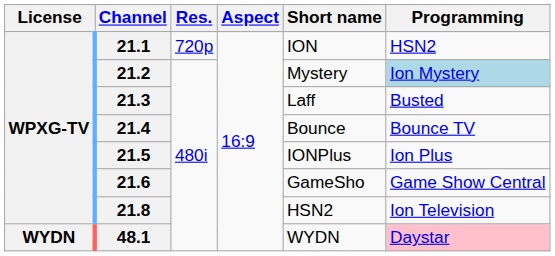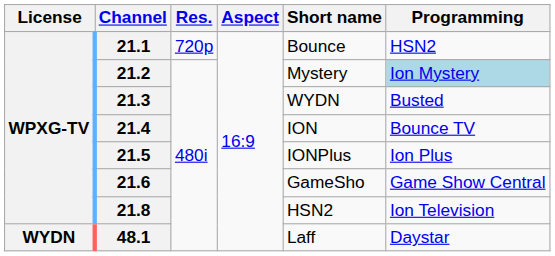 <table class="wikitable">
 <tr>
 <th scope = "col">License</th>
 <th scope = "col"><a href='#'>Channel</a></th>
 <th scope = "col"><a href='#'>Res.</a></th>
 <th scope = "col"><a href='#'>Aspect</a></th>
 <th scope = "col">Short name</th>
 <th scope = "col">Programming</th>
 </tr>
 <tr>
 <th rowspan = "7" scope = "row" style="border-right: 4px solid #60B0FF;">WPXG-TV</th>
 <th scope = "row">21.1</th>
 <td><a href='#'>720p</a></td>
 <td rowspan=8><a href='#'>16:9</a></td>
-<td>ION</td>
+<td>Bounce</td>
 <td><a href='#'>HSN2</a></td>
 </tr>
 <tr>
 <th scope = "row">21.2</th>
 <td rowspan=7><a href='#'>480i</a></td>
 <td>Mystery</td>
 <td style="background: lightblue;"><a href='#'>Ion Mystery</a></td>
 </tr>
 <tr>
 <th scope = "row">21.3</th>
-<td>Laff</td>
+<td>WYDN</td>
 <td><a href='#'>Busted</a></td>
 </tr>
 <tr>
 <th scope = "row">21.4</th>
-<td>Bounce</td>
+<td>ION</td>
 <td><a href='#'>Bounce TV</a></td>
 </tr>
 <tr>
 <th scope = "row">21.5</th>
 <td>IONPlus</td>
 <td><a href='#'>Ion Plus</a></td>
 </tr>
 <tr>
 <th scope = "row">21.6</th>
 <td>GameSho</td>
 <td><a href='#'>Game Show Central</a></td>
 </tr>
 <tr>
 <th scope = "row">21.8</th>
 <td>HSN2</td>
 <td><a href='#'>Ion Television</a></td>
 </tr>
 <tr>
 <th scope = "row" style="border-right: 4px solid #FF6060;">WYDN</th>
 <th scope = "row">48.1</th>
-<td>WYDN</td>
-<td style="background: pink;"><a href='#'>Daystar</a></td>
+<td>Laff</td>
+<td><a href='#'>Daystar</a></td>
 </tr>
 </table>
